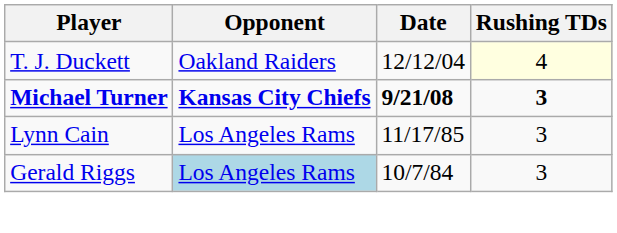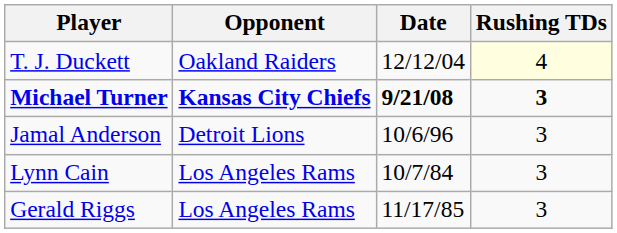 <table class="wikitable" border="1">
 <tr>
 <th>Player</th>
 <th>Opponent</th>
 <th>Date</th>
 <th>Rushing TDs</th>
 </tr>
 <tr>
 <td><a href='#'>T. J. Duckett</a></td>
 <td><a href='#'>Oakland Raiders</a></td>
 <td>12/12/04</td>
 <td align="center" style="background: lightyellow;">4</td>
 </tr>
 <tr>
 <td><strong><a href='#'>Michael Turner</a></strong></td>
 <td><strong><a href='#'>Kansas City Chiefs</a></strong></td>
 <td><strong>9/21/08</strong></td>
 <td align="center"><strong>3</strong></td>
 </tr>
 <tr>
+<td><a href='#'>Jamal Anderson</a></td>
+<td><a href='#'>Detroit Lions</a></td>
+<td>10/6/96</td>
+<td align="center">3</td>
+</tr>
+<tr>
 <td><a href='#'>Lynn Cain</a></td>
+<td><a href='#'>Los Angeles Rams</a></td>
+<td>10/7/84</td>
+<td align="center">3</td>
+</tr>
+<tr>
+<td><a href='#'>Gerald Riggs</a></td>
 <td><a href='#'>Los Angeles Rams</a></td>
 <td>11/17/85</td>
 <td align="center">3</td>
 </tr>
-<tr>
-<td><a href='#'>Gerald Riggs</a></td>
-<td style="background: lightblue;"><a href='#'>Los Angeles Rams</a></td>
-<td>10/7/84</td>
-<td align="center">3</td>
-</tr>
 </table>
